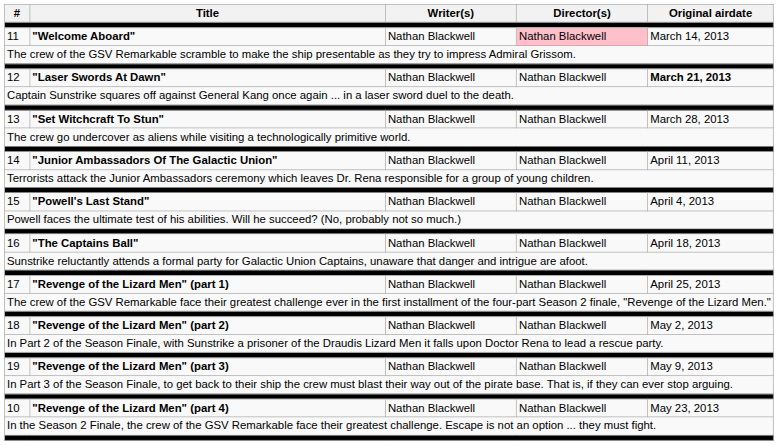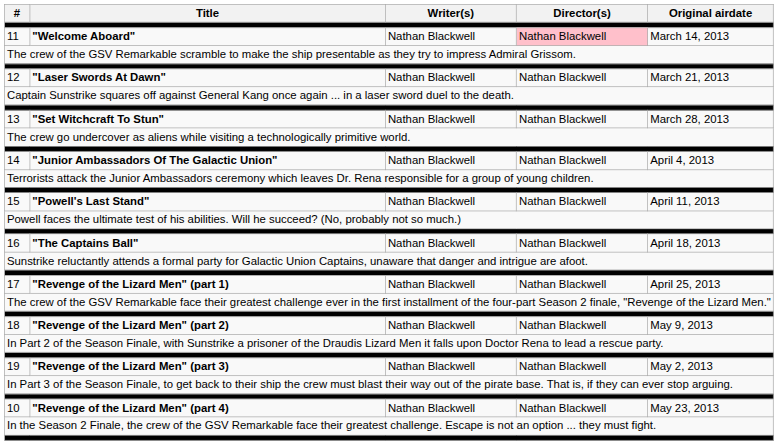 <table class="wikitable">
 <tr>
 <th>#</th>
 <th>Title</th>
 <th>Writer(s)</th>
 <th>Director(s)</th>
 <th>Original airdate</th>
 </tr>
 <tr>
 <td colspan="6" bgcolor="#000000"></td>
 </tr>
 <tr>
 <td>11</td>
 <td><strong>"Welcome Aboard"</strong></td>
 <td>Nathan Blackwell</td>
 <td style="background: pink;">Nathan Blackwell</td>
 <td>March 14, 2013</td>
 </tr>
 <tr>
 <td colspan="6">The crew of the GSV Remarkable scramble to make the ship presentable as they try to impress Admiral Grissom.</td>
 </tr>
 <tr>
 <td colspan="6" bgcolor="#000000"></td>
 </tr>
 <tr>
 <td>12</td>
 <td><strong>"Laser Swords At Dawn"</strong></td>
 <td>Nathan Blackwell</td>
 <td>Nathan Blackwell</td>
-<td><strong>March 21, 2013</strong></td>
+<td>March 21, 2013</td>
 </tr>
 <tr>
 <td colspan="6">Captain Sunstrike squares off against General Kang once again ... in a laser sword duel to the death.</td>
 </tr>
 <tr>
 <td colspan="6" bgcolor="#000000"></td>
 </tr>
 <tr>
 <td>13</td>
 <td><strong>"Set Witchcraft To Stun"</strong></td>
 <td>Nathan Blackwell</td>
 <td>Nathan Blackwell</td>
 <td>March 28, 2013</td>
 </tr>
 <tr>
 <td colspan="6">The crew go undercover as aliens while visiting a technologically primitive world.</td>
 </tr>
 <tr>
 <td colspan="6" bgcolor="#000000"></td>
 </tr>
 <tr>
 <td>14</td>
 <td><strong>"Junior Ambassadors Of The Galactic Union"</strong></td>
 <td>Nathan Blackwell</td>
 <td>Nathan Blackwell</td>
-<td>April 11, 2013</td>
+<td>April 4, 2013</td>
 </tr>
 <tr>
 <td colspan="6">Terrorists attack the Junior Ambassadors ceremony which leaves Dr. Rena responsible for a group of young children.</td>
 </tr>
 <tr>
 <td colspan="6" bgcolor="#000000"></td>
 </tr>
 <tr>
 <td>15</td>
 <td><strong>"Powell's Last Stand"</strong></td>
 <td>Nathan Blackwell</td>
 <td>Nathan Blackwell</td>
-<td>April 4, 2013</td>
+<td>April 11, 2013</td>
 </tr>
 <tr>
 <td colspan="6">Powell faces the ultimate test of his abilities.  Will he succeed?  (No, probably not so much.)</td>
 </tr>
 <tr>
 <td colspan="6" bgcolor="#000000"></td>
 </tr>
 <tr>
 <td>16</td>
 <td><strong>"The Captains Ball"</strong></td>
 <td>Nathan Blackwell</td>
 <td>Nathan Blackwell</td>
 <td>April 18, 2013</td>
 </tr>
 <tr>
 <td colspan="6">Sunstrike reluctantly attends a formal party for Galactic Union Captains, unaware that danger and intrigue are afoot.</td>
 </tr>
 <tr>
 <td colspan="6" bgcolor="#000000"></td>
 </tr>
 <tr>
 <td>17</td>
 <td><strong>"Revenge of the Lizard Men" (part 1)</strong></td>
 <td>Nathan Blackwell</td>
 <td>Nathan Blackwell</td>
 <td>April 25, 2013</td>
 </tr>
 <tr>
 <td colspan="6">The crew of the GSV Remarkable face their greatest challenge ever in the first installment of the four-part Season 2 finale, "Revenge of the Lizard Men."</td>
 </tr>
 <tr>
 <td colspan="6" bgcolor="#000000"></td>
 </tr>
 <tr>
 <td>18</td>
 <td><strong>"Revenge of the Lizard Men" (part 2)</strong></td>
 <td>Nathan Blackwell</td>
 <td>Nathan Blackwell</td>
-<td>May 2, 2013</td>
+<td>May 9, 2013</td>
 </tr>
 <tr>
 <td colspan="6">In Part 2 of the Season Finale, with Sunstrike a prisoner of the Draudis Lizard Men it falls upon Doctor Rena to lead a rescue party.</td>
 </tr>
 <tr>
 <td colspan="6" bgcolor="#000000"></td>
 </tr>
 <tr>
 <td>19</td>
 <td><strong>"Revenge of the Lizard Men" (part 3)</strong></td>
 <td>Nathan Blackwell</td>
 <td>Nathan Blackwell</td>
-<td>May 9, 2013</td>
+<td>May 2, 2013</td>
 </tr>
 <tr>
 <td colspan="6">In Part 3 of the Season Finale, to get back to their ship the crew must blast their way out of the pirate base.  That is, if they can ever stop arguing.</td>
 </tr>
 <tr>
 <td colspan="6" bgcolor="#000000"></td>
 </tr>
 <tr>
 <td>10</td>
 <td><strong>"Revenge of the Lizard Men" (part 4)</strong></td>
 <td>Nathan Blackwell</td>
 <td>Nathan Blackwell</td>
 <td>May 23, 2013</td>
 </tr>
 <tr>
 <td colspan="6">In the Season 2 Finale, the crew of the GSV Remarkable face their greatest challenge.  Escape is not an option ... they must fight.</td>
 </tr>
 <tr>
 <td colspan="6" bgcolor="#000000"></td>
 </tr>
 </table>
